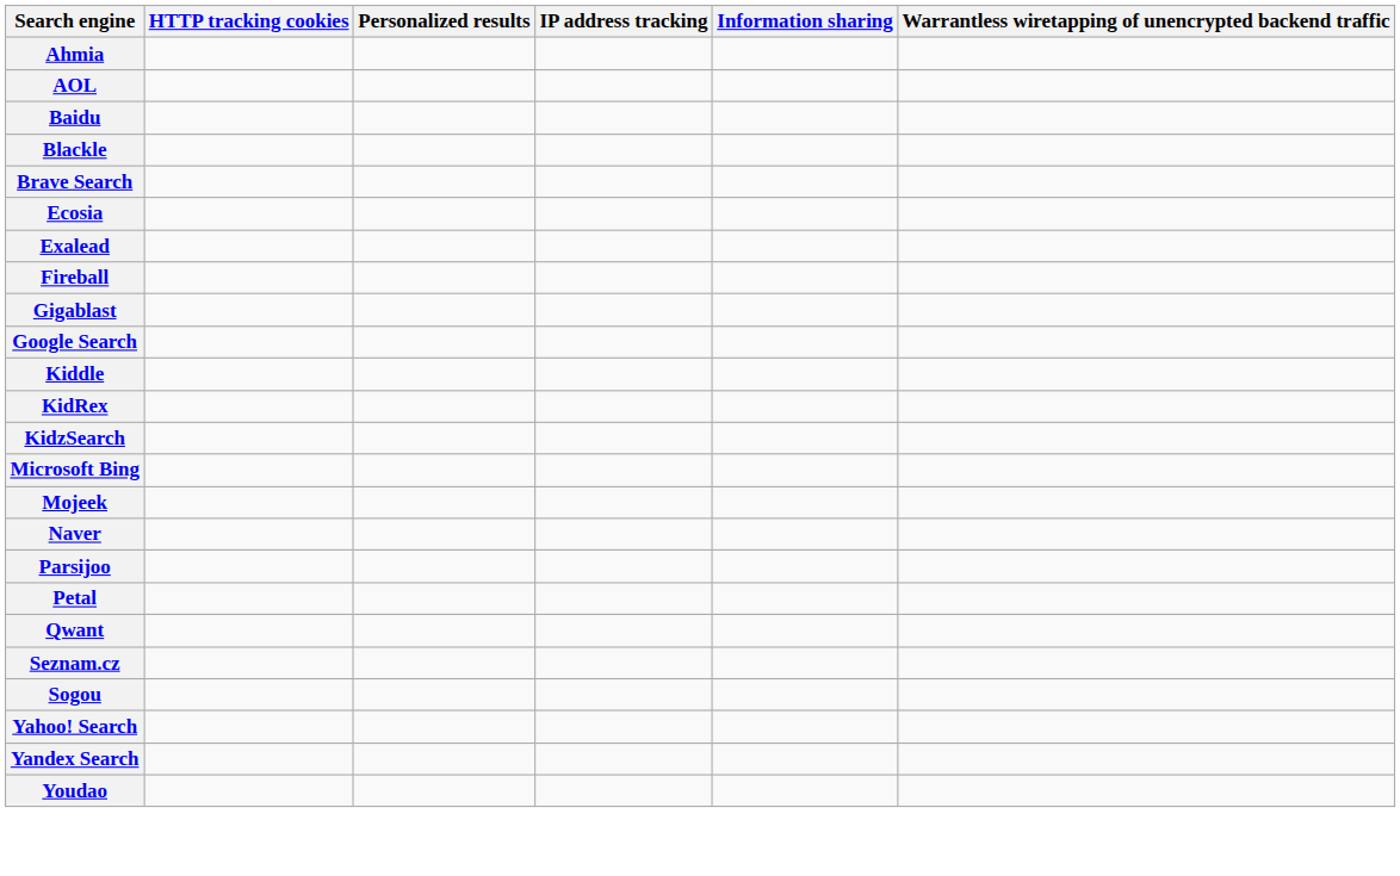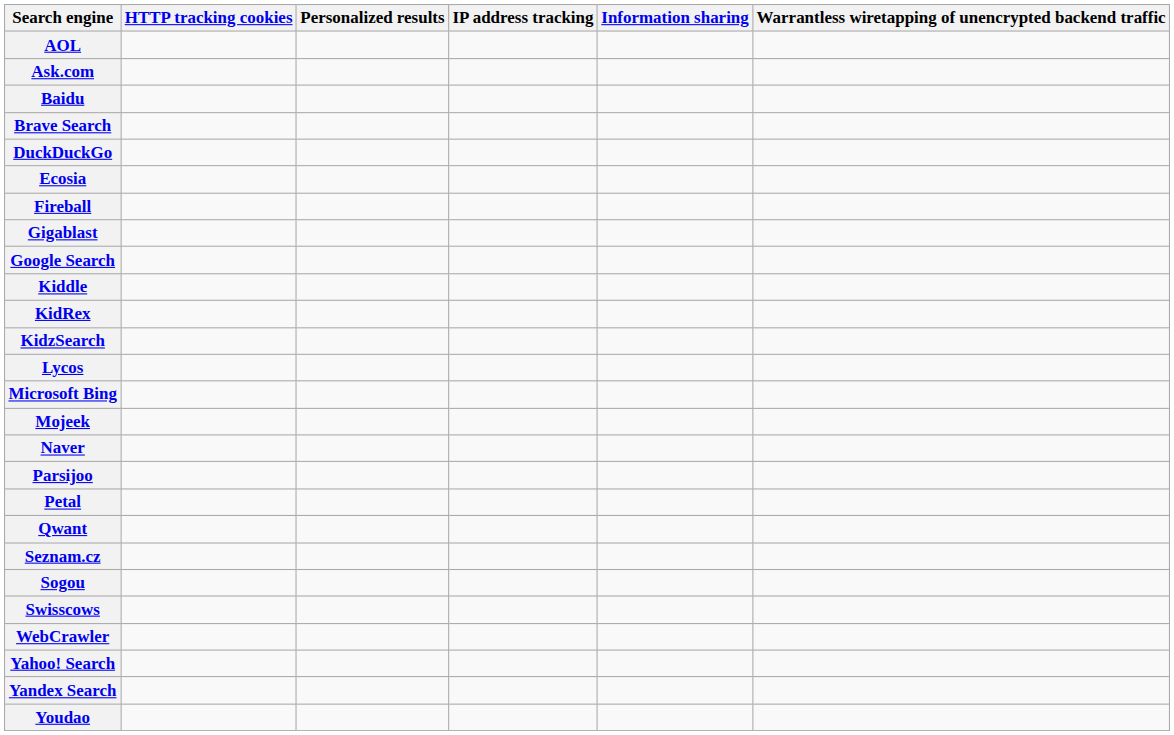 <table class="wikitable sortable">
 <tr>
 <th>Search engine</th>
 <th><a href='#'>HTTP tracking cookies</a></th>
 <th>Personalized results</th>
 <th>IP address tracking</th>
 <th><a href='#'>Information sharing</a></th>
 <th>Warrantless wiretapping of unencrypted backend traffic</th>
 </tr>
 <tr>
-<th><a href='#'>Ahmia</a></th>
+<th><a href='#'>AOL</a></th>
 <td></td>
 <td></td>
 <td></td>
 <td></td>
 <td></td>
 </tr>
 <tr>
-<th><a href='#'>AOL</a></th>
+<th><a href='#'>Ask.com</a></th>
 <td></td>
 <td></td>
 <td></td>
 <td></td>
 <td></td>
 </tr>
 <tr>
 <th><a href='#'>Baidu</a></th>
 <td></td>
 <td></td>
 <td></td>
 <td></td>
 <td></td>
 </tr>
 <tr>
-<th><a href='#'>Blackle</a></th>
-<td></td>
-<td></td>
-<td></td>
-<td></td>
-<td></td>
-</tr>
-<tr>
 <th><a href='#'>Brave Search</a></th>
 <td></td>
 <td></td>
 <td></td>
 <td></td>
 <td></td>
 </tr>
 <tr>
-<th><a href='#'>Ecosia</a></th>
+<th><a href='#'>DuckDuckGo</a></th>
 <td></td>
 <td></td>
 <td></td>
-<td></td>
+<td> </td>
 <td></td>
 </tr>
 <tr>
-<th><a href='#'>Exalead</a></th>
+<th><a href='#'>Ecosia</a></th>
 <td></td>
 <td></td>
 <td></td>
 <td></td>
 <td></td>
 </tr>
 <tr>
 <th><a href='#'>Fireball</a></th>
 <td></td>
 <td></td>
 <td></td>
 <td></td>
 <td></td>
 </tr>
 <tr>
 <th><a href='#'>Gigablast</a></th>
 <td></td>
 <td></td>
 <td></td>
 <td></td>
 <td></td>
 </tr>
 <tr>
 <th><a href='#'>Google Search</a></th>
 <td></td>
 <td></td>
 <td></td>
 <td></td>
 <td></td>
 </tr>
 <tr>
 <th><a href='#'>Kiddle</a></th>
 <td></td>
 <td></td>
 <td></td>
 <td></td>
 <td></td>
 </tr>
 <tr>
 <th><a href='#'>KidRex</a></th>
 <td></td>
 <td></td>
 <td></td>
 <td></td>
 <td></td>
 </tr>
 <tr>
 <th><a href='#'>KidzSearch</a></th>
+<td></td>
+<td></td>
+<td></td>
+<td></td>
+<td></td>
+</tr>
+<tr>
+<th><a href='#'>Lycos</a></th>
 <td></td>
 <td></td>
 <td></td>
 <td></td>
 <td></td>
 </tr>
 <tr>
 <th><a href='#'>Microsoft Bing</a></th>
 <td></td>
 <td></td>
 <td></td>
 <td></td>
 <td></td>
 </tr>
 <tr>
 <th><a href='#'>Mojeek</a></th>
 <td></td>
 <td></td>
 <td></td>
 <td></td>
 <td></td>
 </tr>
 <tr>
 <th><a href='#'>Naver</a></th>
 <td></td>
 <td></td>
 <td></td>
 <td></td>
 <td></td>
 </tr>
 <tr>
 <th><a href='#'>Parsijoo</a></th>
 <td></td>
 <td></td>
 <td></td>
 <td></td>
 <td></td>
 </tr>
 <tr>
 <th><a href='#'>Petal</a></th>
 <td></td>
 <td></td>
 <td></td>
 <td></td>
 <td></td>
 </tr>
 <tr>
 <th><a href='#'>Qwant</a></th>
 <td></td>
 <td></td>
 <td></td>
 <td></td>
 <td></td>
 </tr>
 <tr>
 <th><a href='#'>Seznam.cz</a></th>
 <td></td>
 <td></td>
 <td></td>
 <td></td>
 <td></td>
 </tr>
 <tr>
 <th><a href='#'>Sogou</a></th>
 <td></td>
 <td></td>
 <td></td>
 <td></td>
 <td></td>
 </tr>
 <tr>
+<th><a href='#'>Swisscows</a></th>
+<td></td>
+<td></td>
+<td></td>
+<td></td>
+<td></td>
+</tr>
+<tr>
+<th><a href='#'>WebCrawler</a></th>
+<td></td>
+<td></td>
+<td></td>
+<td></td>
+<td></td>
+</tr>
+<tr>
 <th><a href='#'>Yahoo! Search</a></th>
 <td></td>
 <td></td>
 <td></td>
 <td></td>
 <td></td>
 </tr>
 <tr>
 <th><a href='#'>Yandex Search</a></th>
 <td></td>
 <td></td>
 <td></td>
 <td></td>
 <td></td>
 </tr>
 <tr>
 <th><a href='#'>Youdao</a></th>
 <td></td>
 <td></td>
 <td></td>
 <td></td>
 <td></td>
 </tr>
 </table>
